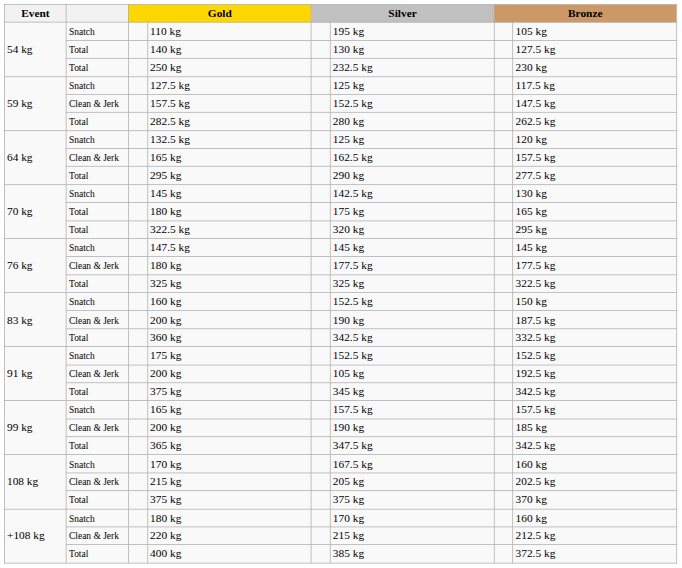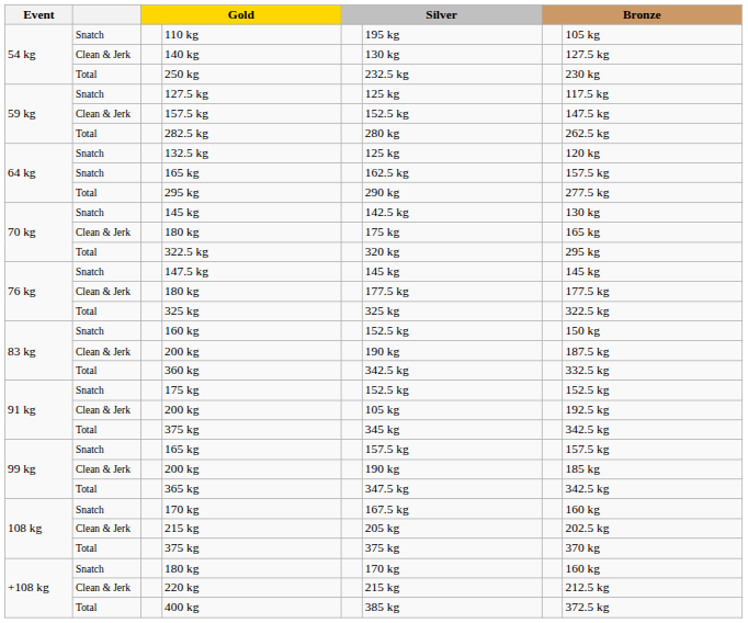 <table class="wikitable">
 <tr>
 <th width="80">Event</th>
 <th width="80"></th>
 <td colspan="2" bgcolor="gold" align="center" width="250"><strong>Gold</strong></td>
 <td colspan="2" bgcolor=silver  align="center" width="250"><strong>Silver</strong></td>
 <td colspan="2" bgcolor="#cc9966" align="center" width="250"><strong>Bronze</strong></td>
 </tr>
 <tr>
 <td rowspan=3>54 kg</td>
 <td><small>Snatch</small></td>
 <td></td>
 <td>110 kg</td>
 <td></td>
 <td>195 kg</td>
 <td></td>
 <td>105 kg</td>
 </tr>
 <tr>
-<td><small>Total</small></td>
+<td><small>Clean & Jerk</small></td>
 <td></td>
 <td>140 kg</td>
 <td></td>
 <td>130 kg</td>
 <td></td>
 <td>127.5 kg</td>
 </tr>
 <tr>
 <td><small>Total</small></td>
 <td></td>
 <td>250 kg</td>
 <td></td>
 <td>232.5 kg</td>
 <td></td>
 <td>230 kg</td>
 </tr>
 <tr>
 <td rowspan=3>59 kg</td>
 <td><small>Snatch</small></td>
 <td></td>
 <td>127.5 kg</td>
 <td></td>
 <td>125 kg</td>
 <td></td>
 <td>117.5 kg</td>
 </tr>
 <tr>
 <td><small>Clean & Jerk</small></td>
 <td></td>
 <td>157.5 kg</td>
 <td></td>
 <td>152.5 kg</td>
 <td></td>
 <td>147.5 kg</td>
 </tr>
 <tr>
 <td><small>Total</small></td>
 <td></td>
 <td>282.5 kg</td>
 <td></td>
 <td>280 kg</td>
 <td></td>
 <td>262.5 kg</td>
 </tr>
 <tr>
 <td rowspan=3>64 kg</td>
 <td><small>Snatch</small></td>
 <td></td>
 <td>132.5 kg</td>
 <td></td>
 <td>125 kg</td>
 <td></td>
 <td>120 kg</td>
 </tr>
 <tr>
-<td><small>Clean & Jerk</small></td>
+<td><small>Snatch</small></td>
 <td></td>
 <td>165 kg</td>
 <td></td>
 <td>162.5 kg</td>
 <td></td>
 <td>157.5 kg</td>
 </tr>
 <tr>
 <td><small>Total</small></td>
 <td></td>
 <td>295 kg</td>
 <td></td>
 <td>290 kg</td>
 <td></td>
 <td>277.5 kg</td>
 </tr>
 <tr>
 <td rowspan=3>70 kg</td>
 <td><small>Snatch</small></td>
 <td></td>
 <td>145 kg</td>
 <td></td>
 <td>142.5 kg</td>
 <td></td>
 <td>130 kg</td>
 </tr>
 <tr>
-<td><small>Total</small></td>
+<td><small>Clean & Jerk</small></td>
 <td></td>
 <td>180 kg</td>
 <td></td>
 <td>175 kg</td>
 <td></td>
 <td>165 kg</td>
 </tr>
 <tr>
 <td><small>Total</small></td>
 <td></td>
 <td>322.5 kg</td>
 <td></td>
 <td>320 kg</td>
 <td></td>
 <td>295 kg</td>
 </tr>
 <tr>
 <td rowspan=3>76 kg</td>
 <td><small>Snatch</small></td>
 <td></td>
 <td>147.5 kg</td>
 <td></td>
 <td>145 kg</td>
 <td></td>
 <td>145 kg</td>
 </tr>
 <tr>
 <td><small>Clean & Jerk</small></td>
 <td></td>
 <td>180 kg</td>
 <td></td>
 <td>177.5 kg</td>
 <td></td>
 <td>177.5 kg</td>
 </tr>
 <tr>
 <td><small>Total</small></td>
 <td></td>
 <td>325 kg</td>
 <td></td>
 <td>325 kg</td>
 <td></td>
 <td>322.5 kg</td>
 </tr>
 <tr>
 <td rowspan=3>83 kg</td>
 <td><small>Snatch</small></td>
 <td></td>
 <td>160 kg</td>
 <td></td>
 <td>152.5 kg</td>
 <td></td>
 <td>150 kg</td>
 </tr>
 <tr>
 <td><small>Clean & Jerk</small></td>
 <td></td>
 <td>200 kg</td>
 <td></td>
 <td>190 kg</td>
 <td></td>
 <td>187.5 kg</td>
 </tr>
 <tr>
 <td><small>Total</small></td>
 <td></td>
 <td>360 kg</td>
 <td></td>
 <td>342.5 kg</td>
 <td></td>
 <td>332.5 kg</td>
 </tr>
 <tr>
 <td rowspan=3>91 kg</td>
 <td><small>Snatch</small></td>
 <td></td>
 <td>175 kg</td>
 <td></td>
 <td>152.5 kg</td>
 <td></td>
 <td>152.5 kg</td>
 </tr>
 <tr>
 <td><small>Clean & Jerk</small></td>
 <td></td>
 <td>200 kg</td>
 <td></td>
 <td>105 kg</td>
 <td></td>
 <td>192.5 kg</td>
 </tr>
 <tr>
 <td><small>Total</small></td>
 <td></td>
 <td>375 kg</td>
 <td></td>
 <td>345 kg</td>
 <td></td>
 <td>342.5 kg</td>
 </tr>
 <tr>
 <td rowspan=3>99 kg</td>
 <td><small>Snatch</small></td>
 <td></td>
 <td>165 kg</td>
 <td></td>
 <td>157.5 kg</td>
 <td></td>
 <td>157.5 kg</td>
 </tr>
 <tr>
 <td><small>Clean & Jerk</small></td>
 <td></td>
 <td>200 kg</td>
 <td></td>
 <td>190 kg</td>
 <td></td>
 <td>185 kg</td>
 </tr>
 <tr>
 <td><small>Total</small></td>
 <td></td>
 <td>365 kg</td>
 <td></td>
 <td>347.5 kg</td>
 <td></td>
 <td>342.5 kg</td>
 </tr>
 <tr>
 <td rowspan=3>108 kg</td>
 <td><small>Snatch</small></td>
 <td></td>
 <td>170 kg</td>
 <td></td>
 <td>167.5 kg</td>
 <td></td>
 <td>160 kg</td>
 </tr>
 <tr>
 <td><small>Clean & Jerk</small></td>
 <td></td>
 <td>215 kg</td>
 <td></td>
 <td>205 kg</td>
 <td></td>
 <td>202.5 kg</td>
 </tr>
 <tr>
 <td><small>Total</small></td>
 <td></td>
 <td>375 kg</td>
 <td></td>
 <td>375 kg</td>
 <td></td>
 <td>370 kg</td>
 </tr>
 <tr>
 <td rowspan=3>+108 kg</td>
 <td><small>Snatch</small></td>
 <td></td>
 <td>180 kg</td>
 <td></td>
 <td>170 kg</td>
 <td></td>
 <td>160 kg</td>
 </tr>
 <tr>
 <td><small>Clean & Jerk</small></td>
 <td></td>
 <td>220 kg</td>
 <td></td>
 <td>215 kg</td>
 <td></td>
 <td>212.5 kg</td>
 </tr>
 <tr>
 <td><small>Total</small></td>
 <td></td>
 <td>400 kg</td>
 <td></td>
 <td>385 kg</td>
 <td></td>
 <td>372.5 kg</td>
 </tr>
 </table>
